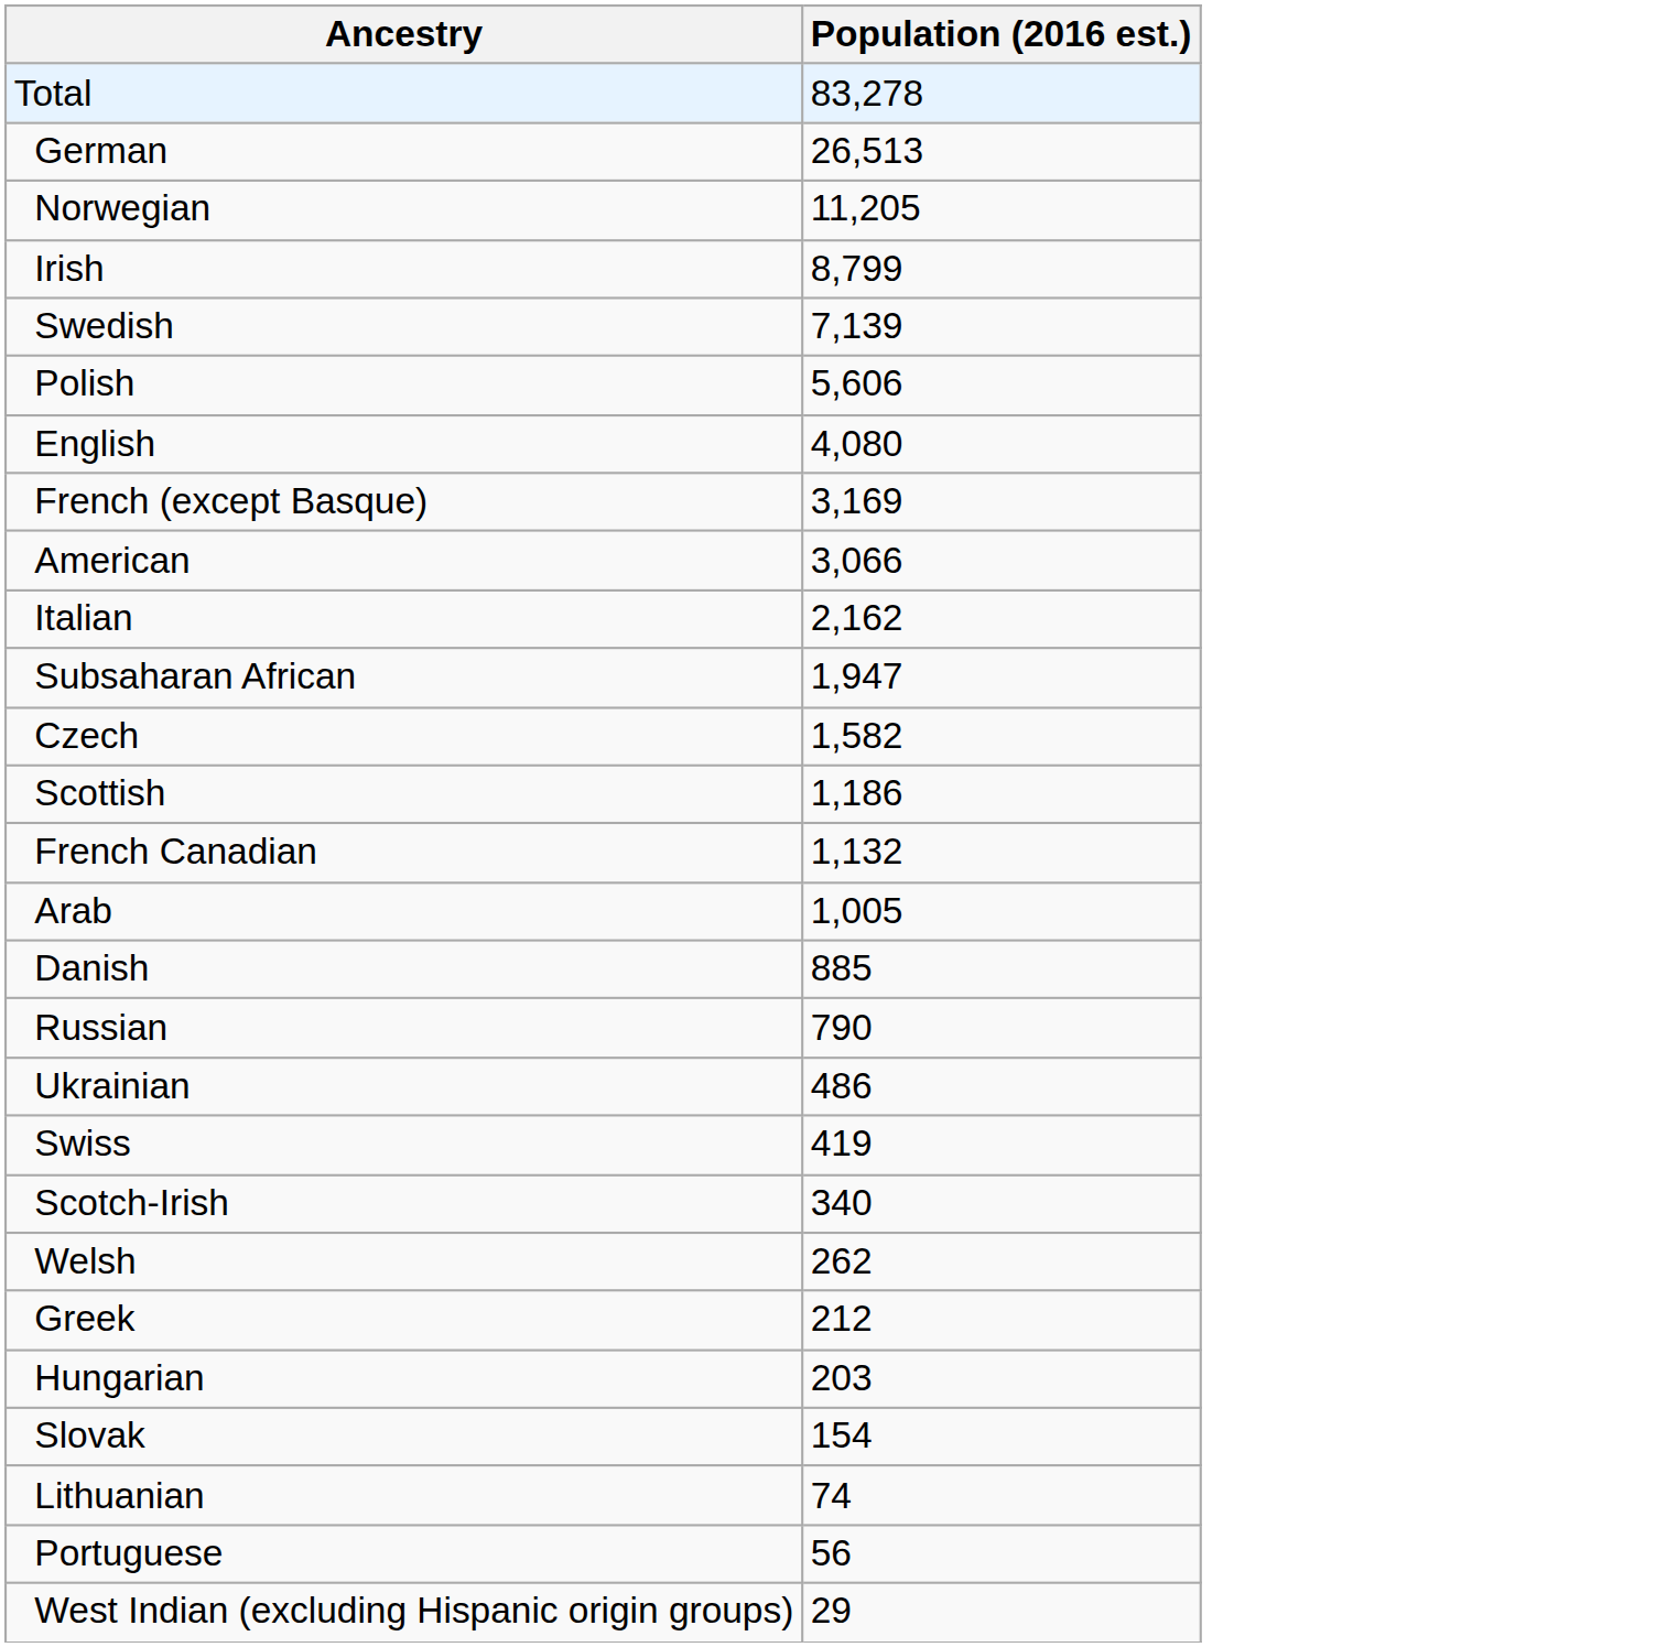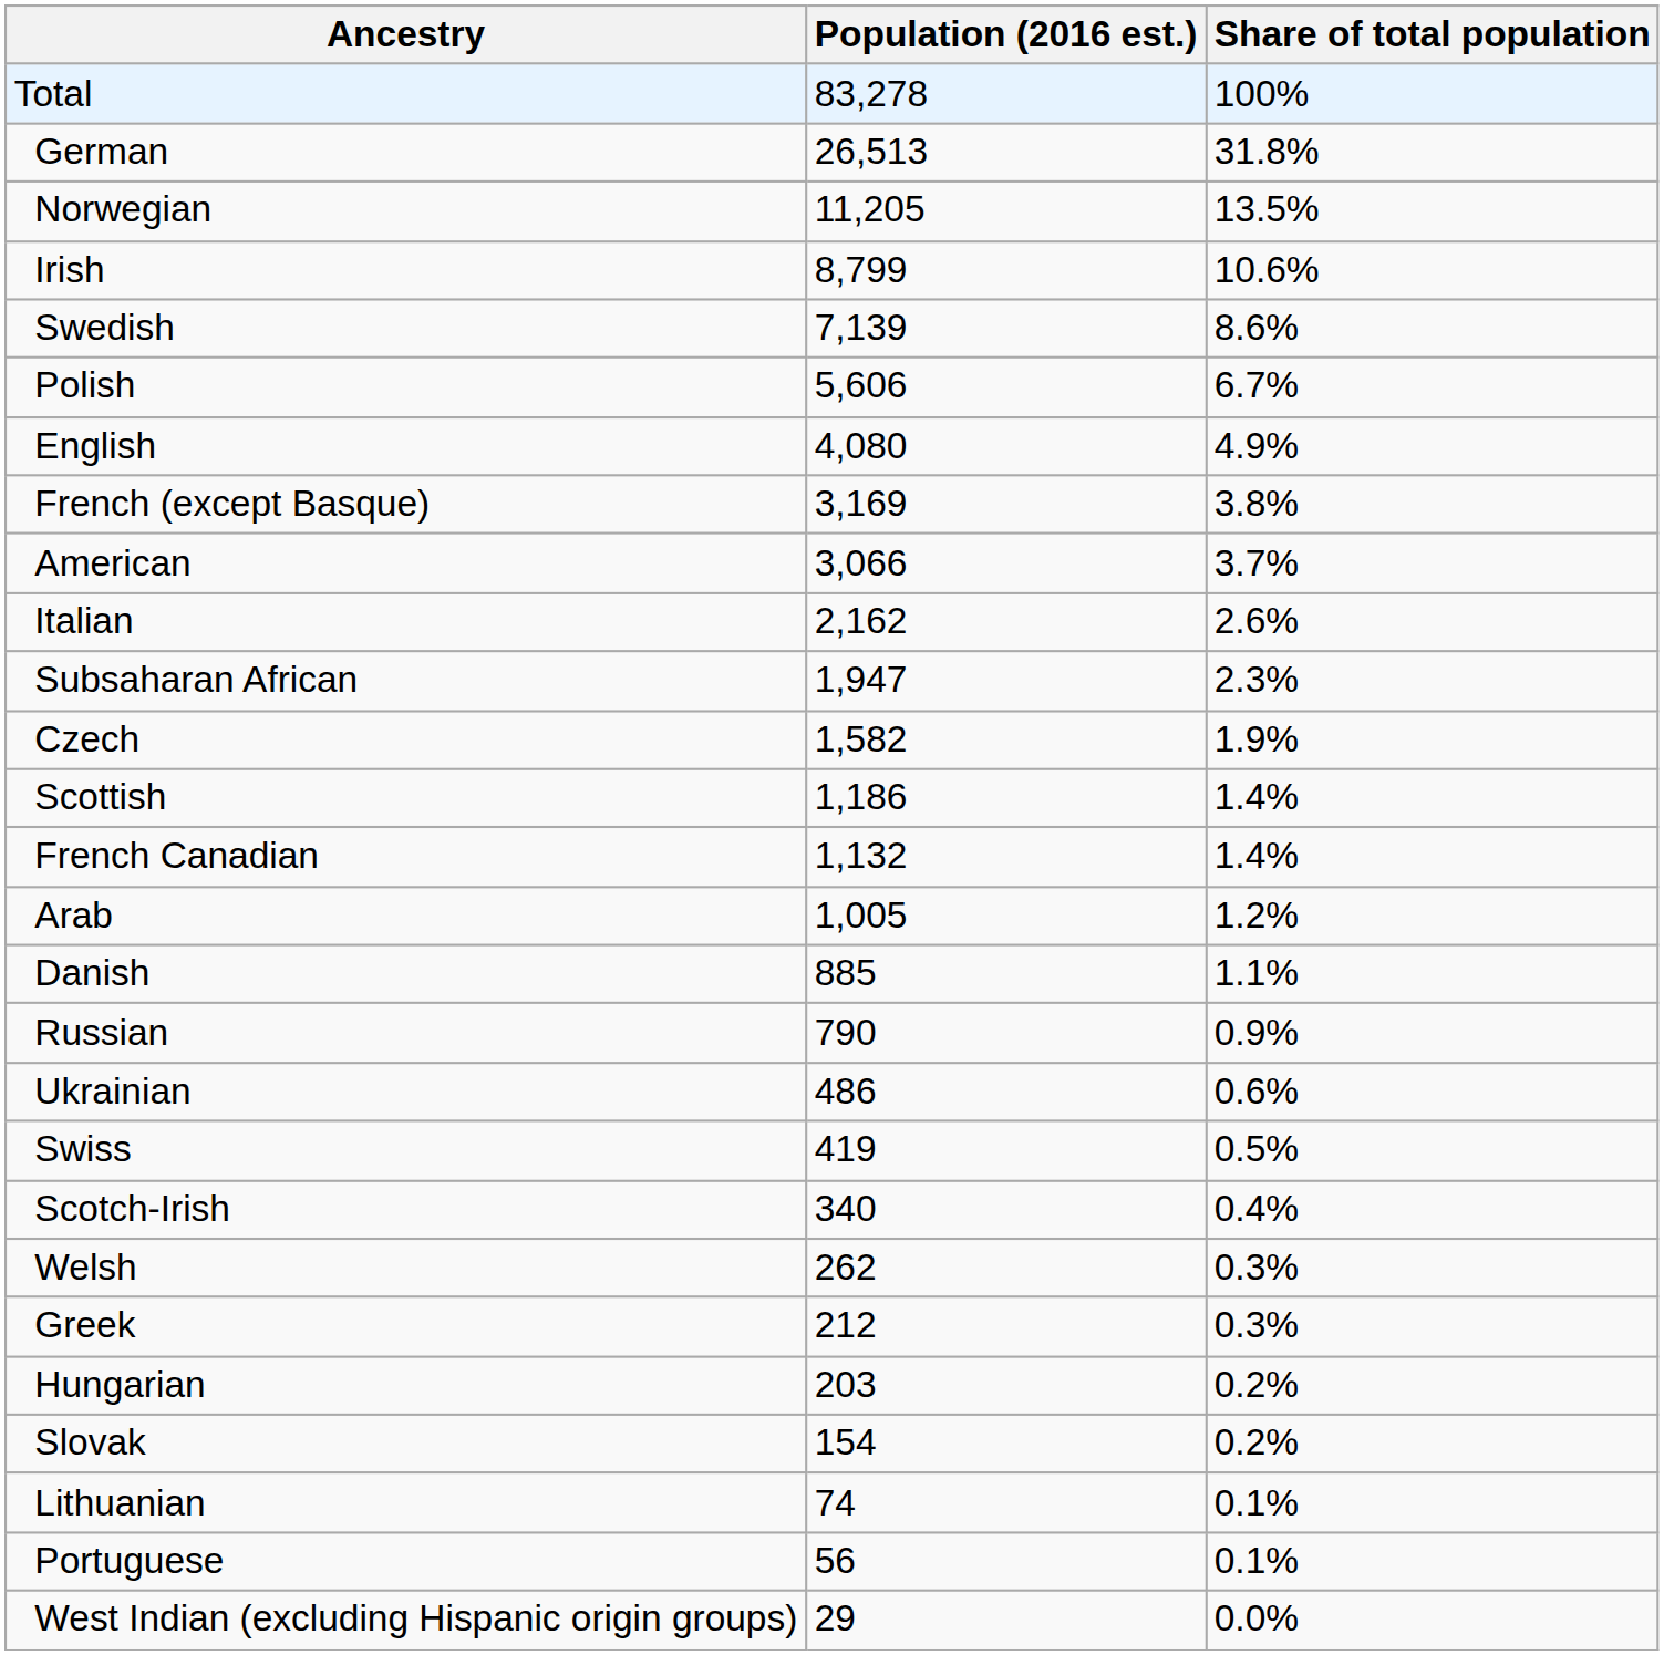 <table class=wikitable>
 <tr>
 <th>Ancestry</th>
 <th>Population (2016 est.)</th>
+<th>Share of total population</th>
 </tr>
 <tr style="background:#e6f3ff">
 <td>Total</td>
 <td>83,278</td>
+<td>100%</td>
 </tr>
 <tr>
 <td>  German</td>
 <td>26,513</td>
+<td>31.8%</td>
 </tr>
 <tr>
 <td>  Norwegian</td>
 <td>11,205</td>
+<td>13.5%</td>
 </tr>
 <tr>
 <td>  Irish</td>
 <td>8,799</td>
+<td>10.6%</td>
 </tr>
 <tr>
 <td>  Swedish</td>
 <td>7,139</td>
+<td>8.6%</td>
 </tr>
 <tr>
 <td>  Polish</td>
 <td>5,606</td>
+<td>6.7%</td>
 </tr>
 <tr>
 <td>  English</td>
 <td>4,080</td>
+<td>4.9%</td>
 </tr>
 <tr>
 <td>  French (except Basque)</td>
 <td>3,169</td>
+<td>3.8%</td>
 </tr>
 <tr>
 <td>  American</td>
 <td>3,066</td>
+<td>3.7%</td>
 </tr>
 <tr>
 <td>  Italian</td>
 <td>2,162</td>
+<td>2.6%</td>
 </tr>
 <tr>
 <td>  Subsaharan African</td>
 <td>1,947</td>
+<td>2.3%</td>
 </tr>
 <tr>
 <td>  Czech</td>
 <td>1,582</td>
+<td>1.9%</td>
 </tr>
 <tr>
 <td>  Scottish</td>
 <td>1,186</td>
+<td>1.4%</td>
 </tr>
 <tr>
 <td>  French Canadian</td>
 <td>1,132</td>
+<td>1.4%</td>
 </tr>
 <tr>
 <td>  Arab</td>
 <td>1,005</td>
+<td>1.2%</td>
 </tr>
 <tr>
 <td>  Danish</td>
 <td>885</td>
+<td>1.1%</td>
 </tr>
 <tr>
 <td>  Russian</td>
 <td>790</td>
+<td>0.9%</td>
 </tr>
 <tr>
 <td>  Ukrainian</td>
 <td>486</td>
+<td>0.6%</td>
 </tr>
 <tr>
 <td>  Swiss</td>
 <td>419</td>
+<td>0.5%</td>
 </tr>
 <tr>
 <td>  Scotch-Irish</td>
 <td>340</td>
+<td>0.4%</td>
 </tr>
 <tr>
 <td>  Welsh</td>
 <td>262</td>
+<td>0.3%</td>
 </tr>
 <tr>
 <td>  Greek</td>
 <td>212</td>
+<td>0.3%</td>
 </tr>
 <tr>
 <td>  Hungarian</td>
 <td>203</td>
+<td>0.2%</td>
 </tr>
 <tr>
 <td>  Slovak</td>
 <td>154</td>
+<td>0.2%</td>
 </tr>
 <tr>
 <td>  Lithuanian</td>
 <td>74</td>
+<td>0.1%</td>
 </tr>
 <tr>
 <td>  Portuguese</td>
 <td>56</td>
+<td>0.1%</td>
 </tr>
 <tr>
 <td>  West Indian (excluding Hispanic origin groups)</td>
 <td>29</td>
+<td>0.0%</td>
 </tr>
 </table>
